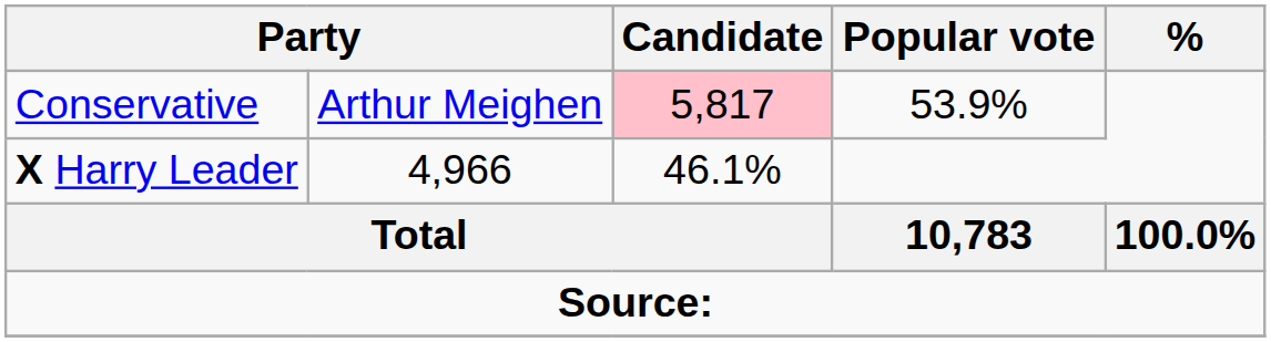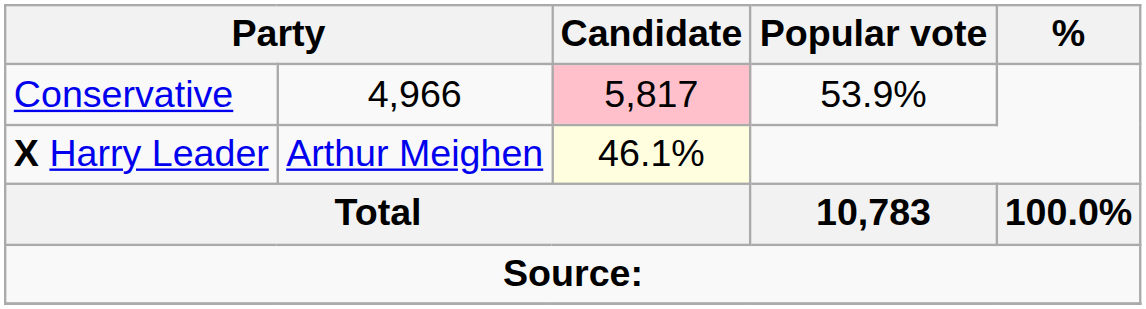 <table class="wikitable">
 <tr>
 <th colspan="2">Party</th>
 <th>Candidate</th>
 <th>Popular vote</th>
 <th>%</th>
 </tr>
 <tr>
 <td><a href='#'>Conservative</a></td>
-<td> <a href='#'>Arthur Meighen</a></td>
+<td align=center>4,966</td>
 <td align=center style="background: pink;">5,817</td>
 <td align=center>53.9%</td>
 </tr>
 <tr>
 <td><strong>X</strong> <a href='#'>Harry Leader</a></td>
-<td align=center>4,966</td>
-<td align=center>46.1%</td>
+<td> <a href='#'>Arthur Meighen</a></td>
+<td align=center style="background: lightyellow;">46.1%</td>
 </tr>
 <tr>
 <th colspan=3 align=center>Total</th>
 <th align=center>10,783</th>
 <th align=center>100.0%</th>
 </tr>
 <tr>
 <td align="center" colspan=5><strong>Source:</strong> </td>
 </tr>
 <tr>
 </tr>
 </table>
